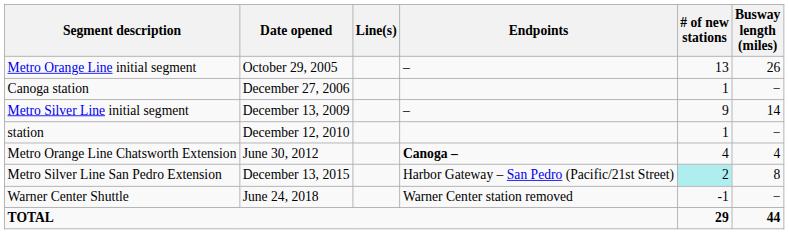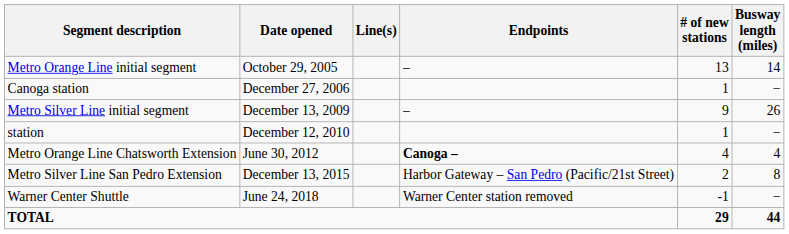 <table class="wikitable">
 <tr>
 <th>Segment description</th>
 <th>Date opened</th>
 <th>Line(s)</th>
 <th>Endpoints</th>
 <th># of new<br>stations</th>
 <th>Busway<br>length<br>(miles)</th>
 </tr>
 <tr>
 <td><a href='#'>Metro Orange Line</a> initial segment</td>
 <td>October 29, 2005</td>
 <td></td>
 <td> – </td>
 <td style="text-align:right">13</td>
-<td style="text-align:right;">26</td>
+<td style="text-align:right">14</td>
 </tr>
 <tr>
 <td>Canoga station</td>
 <td>December 27, 2006</td>
 <td></td>
 <td></td>
 <td style="text-align:right;">1</td>
 <td style="text-align:right;">−</td>
 </tr>
 <tr>
 <td><a href='#'>Metro Silver Line</a> initial segment</td>
 <td>December 13, 2009</td>
 <td></td>
 <td> – </td>
 <td style="text-align:right;">9</td>
-<td style="text-align:right">14</td>
+<td style="text-align:right;">26</td>
 </tr>
 <tr>
 <td> station</td>
 <td>December 12, 2010</td>
 <td></td>
 <td></td>
 <td style="text-align:right;">1</td>
 <td style="text-align:right;">−</td>
 </tr>
 <tr>
 <td>Metro Orange Line Chatsworth Extension</td>
 <td>June 30, 2012</td>
 <td></td>
 <td><strong>Canoga – </strong></td>
 <td style="text-align:right;">4</td>
 <td style="text-align:right;">4</td>
 </tr>
 <tr>
 <td>Metro Silver Line San Pedro Extension</td>
 <td>December 13, 2015</td>
 <td></td>
 <td>Harbor Gateway – <a href='#'>San Pedro</a> (Pacific/21st Street)</td>
-<td style="background: paleturquoise; text-align:right;">2</td>
+<td style="text-align:right;">2</td>
 <td style="text-align:right;">8</td>
 </tr>
 <tr>
 <td>Warner Center Shuttle</td>
 <td>June 24, 2018</td>
 <td></td>
 <td>Warner Center station removed</td>
 <td style="text-align:right;"><span>-1</span></td>
 <td style="text-align:right;">−</td>
 </tr>
 <tr>
 <td colspan="4"><strong>TOTAL</strong></td>
 <td style="text-align:right;"><strong>29</strong></td>
 <td style="text-align:right;"><strong>44</strong></td>
 </tr>
 </table>
